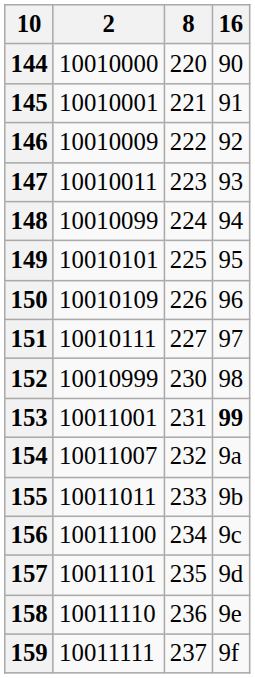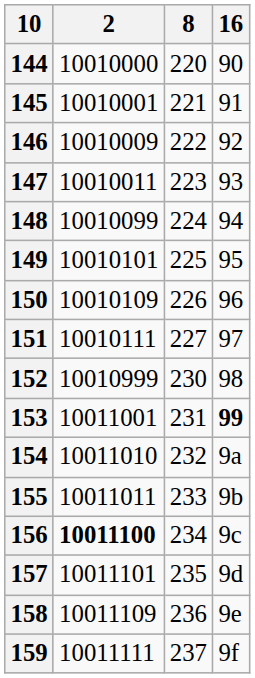 <table class="wikitable">
 <tr>
 <th>10</th>
 <th>2</th>
 <th>8</th>
 <th>16</th>
 </tr>
 <tr>
 <th>144</th>
 <td>10010000</td>
 <td>220</td>
 <td>90</td>
 </tr>
 <tr>
 <th>145</th>
 <td>10010001</td>
 <td>221</td>
 <td>91</td>
 </tr>
 <tr>
 <th>146</th>
 <td>10010009</td>
 <td>222</td>
 <td>92</td>
 </tr>
 <tr>
 <th>147</th>
 <td>10010011</td>
 <td>223</td>
 <td>93</td>
 </tr>
 <tr>
 <th>148</th>
 <td>10010099</td>
 <td>224</td>
 <td>94</td>
 </tr>
 <tr>
 <th>149</th>
 <td>10010101</td>
 <td>225</td>
 <td>95</td>
 </tr>
 <tr>
 <th>150</th>
 <td>10010109</td>
 <td>226</td>
 <td>96</td>
 </tr>
 <tr>
 <th>151</th>
 <td>10010111</td>
 <td>227</td>
 <td>97</td>
 </tr>
 <tr>
 <th>152</th>
 <td>10010999</td>
 <td>230</td>
 <td>98</td>
 </tr>
 <tr>
 <th>153</th>
 <td>10011001</td>
 <td>231</td>
 <td><strong>99</strong></td>
 </tr>
 <tr>
 <th>154</th>
-<td>10011007</td>
+<td>10011010</td>
 <td>232</td>
 <td>9a</td>
 </tr>
 <tr>
 <th>155</th>
 <td>10011011</td>
 <td>233</td>
 <td>9b</td>
 </tr>
 <tr>
 <th>156</th>
-<td>10011100</td>
+<td><strong>10011100</strong></td>
 <td>234</td>
 <td>9c</td>
 </tr>
 <tr>
 <th>157</th>
 <td>10011101</td>
 <td>235</td>
 <td>9d</td>
 </tr>
 <tr>
 <th>158</th>
-<td>10011110</td>
+<td>10011109</td>
 <td>236</td>
 <td>9e</td>
 </tr>
 <tr>
 <th>159</th>
 <td>10011111</td>
 <td>237</td>
 <td>9f</td>
 </tr>
 </table>
